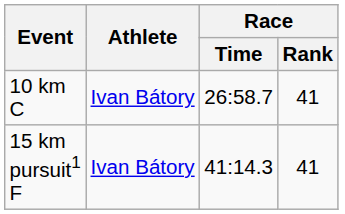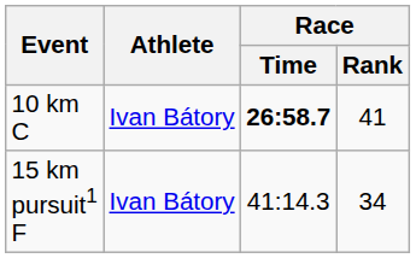 <table class="wikitable" border="1" style="font-size:90%">
 <tr>
 <th rowspan=2>Event</th>
 <th rowspan=2>Athlete</th>
 <th colspan=2>Race</th>
 </tr>
 <tr>
 <th>Time</th>
 <th>Rank</th>
 </tr>
 <tr>
 <td>10 km <br> C</td>
 <td><a href='#'>Ivan Bátory</a></td>
-<td align=center>26:58.7</td>
+<td align=center><strong>26:58.7</strong></td>
 <td align=center>41</td>
 </tr>
 <tr>
 <td>15 km <br> pursuit<sup>1</sup> <br> F</td>
 <td><a href='#'>Ivan Bátory</a></td>
 <td align=center>41:14.3</td>
-<td align=center>41</td>
+<td align=center>34</td>
 </tr>
 </table>
